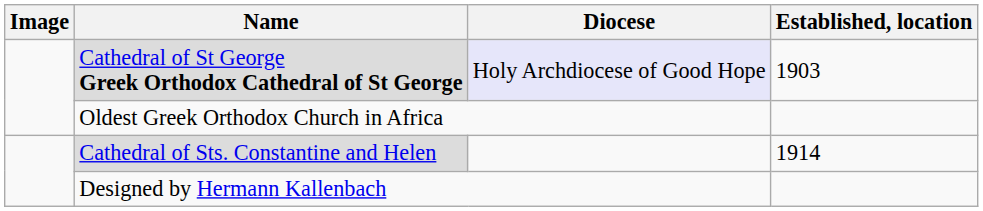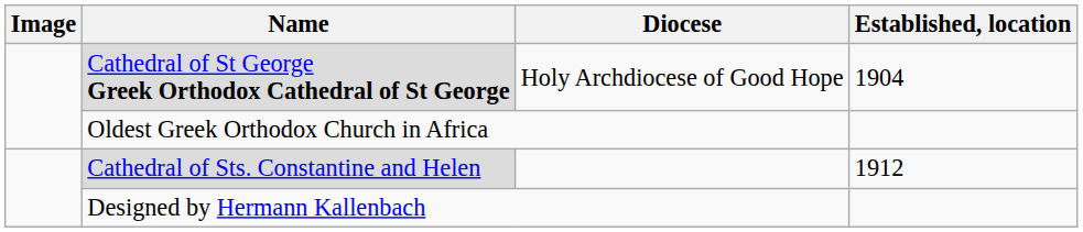 <table class="wikitable">
 <tr>
 <th>Image</th>
 <th>Name</th>
 <th>Diocese</th>
 <th>Established, location</th>
 </tr>
 <tr>
 <td rowspan="2"  align="center"></td>
 <td bgcolor="Gainsboro"><a href='#'>Cathedral of St George</a><br><strong>Greek Orthodox Cathedral of St George</strong></td>
-<td style="background: lavender;">Holy Archdiocese of Good Hope</td>
-<td>1903</td>
+<td>Holy Archdiocese of Good Hope</td>
+<td>1904</td>
 </tr>
 <tr>
 <td colspan="2">Oldest Greek Orthodox Church in Africa</td>
 <td></td>
 </tr>
 <tr>
 <td rowspan="2" align="center"></td>
 <td bgcolor="Gainsboro"><a href='#'>Cathedral of Sts. Constantine and Helen</a></td>
 <td></td>
-<td>1914</td>
+<td>1912</td>
 </tr>
 <tr>
 <td colspan="2">Designed by <a href='#'>Hermann Kallenbach</a></td>
 <td></td>
 </tr>
 </table>
